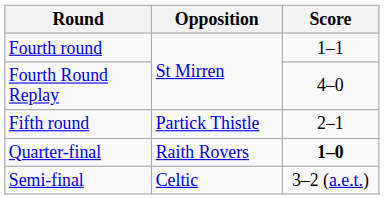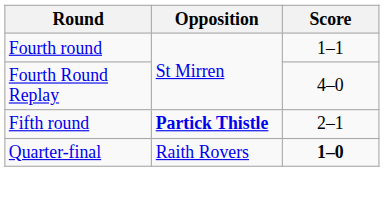 <table class="wikitable" style="text-align:left;margin-left:1em;float:right">
 <tr>
 <th width=125>Round</th>
 <th width=110>Opposition</th>
 <th width=80>Score</th>
 </tr>
 <tr>
 <td><a href='#'>Fourth round</a></td>
 <td rowspan=2><a href='#'>St Mirren</a></td>
 <td align=center>1–1</td>
 </tr>
 <tr>
 <td><a href='#'>Fourth Round Replay</a></td>
 <td align=center>4–0</td>
 </tr>
 <tr>
 <td><a href='#'>Fifth round</a></td>
-<td><a href='#'>Partick Thistle</a></td>
+<td><strong><a href='#'>Partick Thistle</a></strong></td>
 <td align=center>2–1</td>
 </tr>
 <tr>
 <td><a href='#'>Quarter-final</a></td>
 <td><a href='#'>Raith Rovers</a></td>
 <td align=center><strong>1–0</strong></td>
 </tr>
-<tr>
-<td><a href='#'>Semi-final</a></td>
-<td><a href='#'>Celtic</a></td>
-<td align=center>3–2 (<a href='#'>a.e.t.</a>)</td>
-</tr>
 </table>
